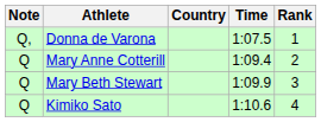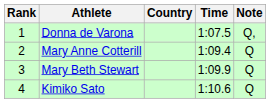 <table class="wikitable sortable" style="text-align:center">
 <tr>
-<th>Note</th>
+<th>Rank</th>
 <th>Athlete</th>
 <th>Country</th>
 <th>Time</th>
-<th>Rank</th>
+<th>Note</th>
 </tr>
 <tr bgcolor=#CCFFCC>
-<td>Q, </td>
+<td>1</td>
 <td align=left><a href='#'>Donna de Varona</a></td>
 <td align=left></td>
 <td>1:07.5</td>
-<td>1</td>
+<td>Q, </td>
 </tr>
 <tr bgcolor=#CCFFCC>
-<td>Q</td>
+<td>2</td>
 <td align=left><a href='#'>Mary Anne Cotterill</a></td>
 <td align=left></td>
 <td>1:09.4</td>
-<td>2</td>
+<td>Q</td>
 </tr>
 <tr bgcolor=#CCFFCC>
-<td>Q</td>
+<td>3</td>
 <td align=left><a href='#'>Mary Beth Stewart</a></td>
 <td align=left></td>
 <td>1:09.9</td>
-<td>3</td>
+<td>Q</td>
 </tr>
 <tr bgcolor=#CCFFCC>
-<td>Q</td>
+<td>4</td>
 <td align=left><a href='#'>Kimiko Sato</a></td>
 <td align=left></td>
 <td>1:10.6</td>
-<td>4</td>
+<td>Q</td>
 </tr>
 </table>
